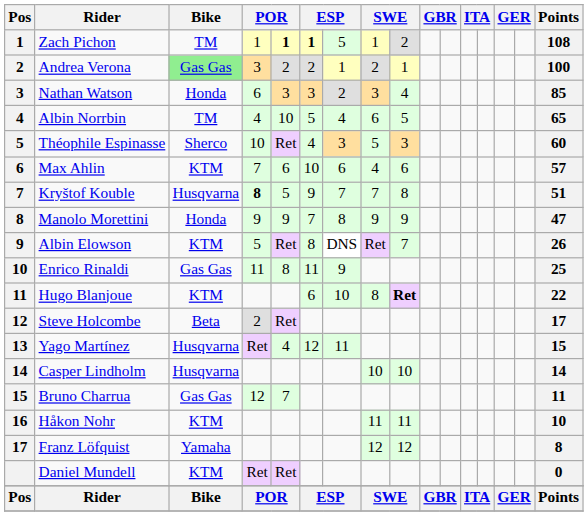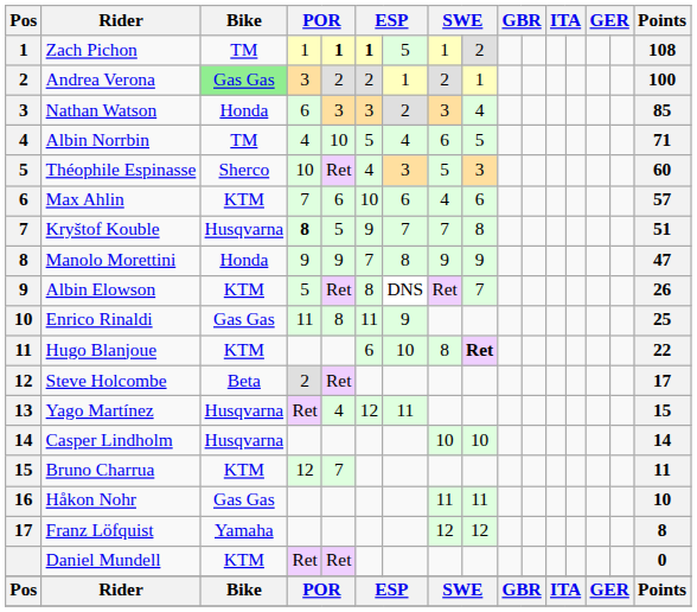 <table class="wikitable" style="font-size: 80%; text-align:center">
 <tr valign="top">
 <th valign="middle">Pos</th>
 <th valign="middle">Rider</th>
 <th valign="middle">Bike</th>
 <th colspan=2><a href='#'>POR</a><br></th>
 <th colspan=2><a href='#'>ESP</a><br></th>
 <th colspan=2><a href='#'>SWE</a><br></th>
 <th colspan=2><a href='#'>GBR</a><br></th>
 <th colspan=2><a href='#'>ITA</a><br></th>
 <th colspan=2><a href='#'>GER</a><br></th>
 <th valign="middle">Points</th>
 </tr>
 <tr>
 <th>1</th>
 <td align=left> <a href='#'>Zach Pichon</a></td>
 <td><a href='#'>TM</a></td>
 <td style="background:#ffffbf;">1</td>
 <td style="background:#ffffbf;"><strong>1</strong></td>
 <td style="background:#ffffbf;"><strong>1</strong></td>
 <td style="background:#dfffdf;">5</td>
 <td style="background:#ffffbf;">1</td>
 <td style="background:#dfdfdf;">2</td>
 <td></td>
 <td></td>
 <td></td>
 <td></td>
 <td></td>
 <td></td>
 <th>108</th>
 </tr>
 <tr>
 <th>2</th>
 <td align=left> <a href='#'>Andrea Verona</a></td>
 <td style="background: lightgreen;"><a href='#'>Gas Gas</a></td>
 <td style="background:#ffdf9f;">3</td>
 <td style="background:#dfdfdf;">2</td>
 <td style="background:#dfdfdf;">2</td>
 <td style="background:#ffffbf;">1</td>
 <td style="background:#dfdfdf;">2</td>
 <td style="background:#ffffbf;">1</td>
 <td></td>
 <td></td>
 <td></td>
 <td></td>
 <td></td>
 <td></td>
 <th>100</th>
 </tr>
 <tr>
 <th>3</th>
 <td align=left> <a href='#'>Nathan Watson</a></td>
 <td><a href='#'>Honda</a></td>
 <td style="background:#dfffdf;">6</td>
 <td style="background:#ffdf9f;">3</td>
 <td style="background:#ffdf9f;">3</td>
 <td style="background:#dfdfdf;">2</td>
 <td style="background:#ffdf9f;">3</td>
 <td style="background:#dfffdf;">4</td>
 <td></td>
 <td></td>
 <td></td>
 <td></td>
 <td></td>
 <td></td>
 <th>85</th>
 </tr>
 <tr>
 <th>4</th>
 <td align=left> <a href='#'>Albin Norrbin</a></td>
 <td><a href='#'>TM</a></td>
 <td style="background:#dfffdf;">4</td>
 <td style="background:#dfffdf;">10</td>
 <td style="background:#dfffdf;">5</td>
 <td style="background:#dfffdf;">4</td>
 <td style="background:#dfffdf;">6</td>
 <td style="background:#dfffdf;">5</td>
 <td></td>
 <td></td>
 <td></td>
 <td></td>
 <td></td>
 <td></td>
-<th>65</th>
+<th>71</th>
 </tr>
 <tr>
 <th>5</th>
 <td align=left> <a href='#'>Théophile Espinasse</a></td>
 <td><a href='#'>Sherco</a></td>
 <td style="background:#dfffdf;">10</td>
 <td style="background:#efcfff;">Ret</td>
 <td style="background:#dfffdf;">4</td>
 <td style="background:#ffdf9f;">3</td>
 <td style="background:#dfffdf;">5</td>
 <td style="background:#ffdf9f;">3</td>
 <td></td>
 <td></td>
 <td></td>
 <td></td>
 <td></td>
 <td></td>
 <th>60</th>
 </tr>
 <tr>
 <th>6</th>
 <td align=left> <a href='#'>Max Ahlin</a></td>
 <td><a href='#'>KTM</a></td>
 <td style="background:#dfffdf;">7</td>
 <td style="background:#dfffdf;">6</td>
 <td style="background:#dfffdf;">10</td>
 <td style="background:#dfffdf;">6</td>
 <td style="background:#dfffdf;">4</td>
 <td style="background:#dfffdf;">6</td>
 <td></td>
 <td></td>
 <td></td>
 <td></td>
 <td></td>
 <td></td>
 <th>57</th>
 </tr>
 <tr>
 <th>7</th>
 <td align=left> <a href='#'>Kryštof Kouble</a></td>
 <td><a href='#'>Husqvarna</a></td>
 <td style="background:#dfffdf;"><strong>8</strong></td>
 <td style="background:#dfffdf;">5</td>
 <td style="background:#dfffdf;">9</td>
 <td style="background:#dfffdf;">7</td>
 <td style="background:#dfffdf;">7</td>
 <td style="background:#dfffdf;">8</td>
 <td></td>
 <td></td>
 <td></td>
 <td></td>
 <td></td>
 <td></td>
 <th>51</th>
 </tr>
 <tr>
 <th>8</th>
 <td align=left> <a href='#'>Manolo Morettini</a></td>
 <td><a href='#'>Honda</a></td>
 <td style="background:#dfffdf;">9</td>
 <td style="background:#dfffdf;">9</td>
 <td style="background:#dfffdf;">7</td>
 <td style="background:#dfffdf;">8</td>
 <td style="background:#dfffdf;">9</td>
 <td style="background:#dfffdf;">9</td>
 <td></td>
 <td></td>
 <td></td>
 <td></td>
 <td></td>
 <td></td>
 <th>47</th>
 </tr>
 <tr>
 <th>9</th>
 <td align=left> <a href='#'>Albin Elowson</a></td>
 <td><a href='#'>KTM</a></td>
 <td style="background:#dfffdf;">5</td>
 <td style="background:#efcfff;">Ret</td>
 <td style="background:#dfffdf;">8</td>
 <td style="background:#ffffff;">DNS</td>
 <td style="background:#efcfff;">Ret</td>
 <td style="background:#dfffdf;">7</td>
 <td></td>
 <td></td>
 <td></td>
 <td></td>
 <td></td>
 <td></td>
 <th>26</th>
 </tr>
 <tr>
 <th>10</th>
 <td align=left> <a href='#'>Enrico Rinaldi</a></td>
 <td><a href='#'>Gas Gas</a></td>
 <td style="background:#dfffdf;">11</td>
 <td style="background:#dfffdf;">8</td>
 <td style="background:#dfffdf;">11</td>
 <td style="background:#dfffdf;">9</td>
 <td></td>
 <td></td>
 <td></td>
 <td></td>
 <td></td>
 <td></td>
 <td></td>
 <td></td>
 <th>25</th>
 </tr>
 <tr>
 <th>11</th>
 <td align=left> <a href='#'>Hugo Blanjoue</a></td>
 <td><a href='#'>KTM</a></td>
 <td></td>
 <td></td>
 <td style="background:#dfffdf;">6</td>
 <td style="background:#dfffdf;">10</td>
 <td style="background:#dfffdf;">8</td>
 <td style="background:#efcfff;"><strong>Ret</strong></td>
 <td></td>
 <td></td>
 <td></td>
 <td></td>
 <td></td>
 <td></td>
 <th>22</th>
 </tr>
 <tr>
 <th>12</th>
 <td align=left> <a href='#'>Steve Holcombe</a></td>
 <td><a href='#'>Beta</a></td>
 <td style="background:#dfdfdf;">2</td>
 <td style="background:#efcfff;">Ret</td>
 <td></td>
 <td></td>
 <td></td>
 <td></td>
 <td></td>
 <td></td>
 <td></td>
 <td></td>
 <td></td>
 <td></td>
 <th>17</th>
 </tr>
 <tr>
 <th>13</th>
 <td align=left> <a href='#'>Yago Martínez</a></td>
 <td><a href='#'>Husqvarna</a></td>
 <td style="background:#efcfff;">Ret</td>
 <td style="background:#dfffdf;">4</td>
 <td style="background:#dfffdf;">12</td>
 <td style="background:#dfffdf;">11</td>
 <td></td>
 <td></td>
 <td></td>
 <td></td>
 <td></td>
 <td></td>
 <td></td>
 <td></td>
 <th>15</th>
 </tr>
 <tr>
 <th>14</th>
 <td align=left> <a href='#'>Casper Lindholm</a></td>
 <td><a href='#'>Husqvarna</a></td>
 <td></td>
 <td></td>
 <td></td>
 <td></td>
 <td style="background:#dfffdf;">10</td>
 <td style="background:#dfffdf;">10</td>
 <td></td>
 <td></td>
 <td></td>
 <td></td>
 <td></td>
 <td></td>
 <th>14</th>
 </tr>
 <tr>
 <th>15</th>
 <td align=left> <a href='#'>Bruno Charrua</a></td>
-<td><a href='#'>Gas Gas</a></td>
+<td><a href='#'>KTM</a></td>
 <td style="background:#dfffdf;">12</td>
 <td style="background:#dfffdf;">7</td>
 <td></td>
 <td></td>
 <td></td>
 <td></td>
 <td></td>
 <td></td>
 <td></td>
 <td></td>
 <td></td>
 <td></td>
 <th>11</th>
 </tr>
 <tr>
 <th>16</th>
 <td align=left> <a href='#'>Håkon Nohr</a></td>
-<td><a href='#'>KTM</a></td>
+<td><a href='#'>Gas Gas</a></td>
 <td></td>
 <td></td>
 <td></td>
 <td></td>
 <td style="background:#dfffdf;">11</td>
 <td style="background:#dfffdf;">11</td>
 <td></td>
 <td></td>
 <td></td>
 <td></td>
 <td></td>
 <td></td>
 <th>10</th>
 </tr>
 <tr>
 <th>17</th>
 <td align=left> <a href='#'>Franz Löfquist</a></td>
 <td><a href='#'>Yamaha</a></td>
 <td></td>
 <td></td>
 <td></td>
 <td></td>
 <td style="background:#dfffdf;">12</td>
 <td style="background:#dfffdf;">12</td>
 <td></td>
 <td></td>
 <td></td>
 <td></td>
 <td></td>
 <td></td>
 <th>8</th>
 </tr>
 <tr>
 <th></th>
 <td align=left> <a href='#'>Daniel Mundell</a></td>
 <td><a href='#'>KTM</a></td>
 <td style="background:#efcfff;">Ret</td>
 <td style="background:#efcfff;">Ret</td>
 <td></td>
 <td></td>
 <td></td>
 <td></td>
 <td></td>
 <td></td>
 <td></td>
 <td></td>
 <td></td>
 <td></td>
 <th>0</th>
 </tr>
 <tr>
 </tr>
 <tr valign="top">
 <th valign="middle">Pos</th>
 <th valign="middle">Rider</th>
 <th valign="middle">Bike</th>
 <th colspan=2><a href='#'>POR</a><br></th>
 <th colspan=2><a href='#'>ESP</a><br></th>
 <th colspan=2><a href='#'>SWE</a><br></th>
 <th colspan=2><a href='#'>GBR</a><br></th>
 <th colspan=2><a href='#'>ITA</a><br></th>
 <th colspan=2><a href='#'>GER</a><br></th>
 <th valign="middle">Points</th>
 </tr>
 <tr>
 </tr>
 </table>
